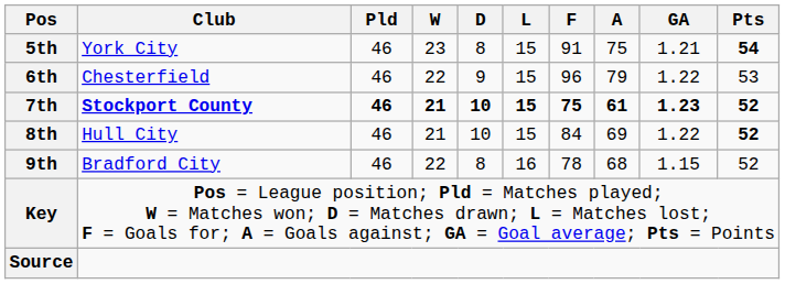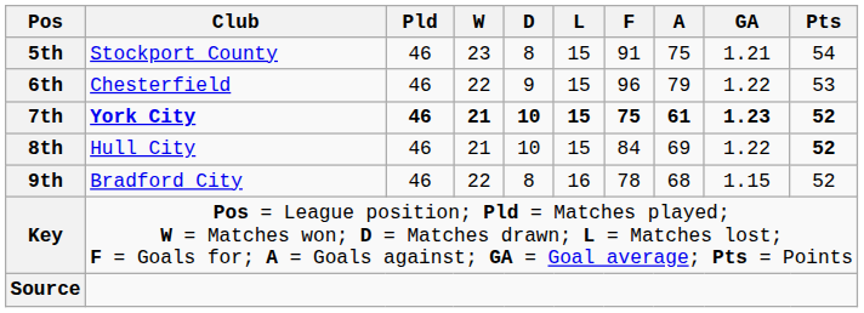 <table class=wikitable style=text-align:center>
 <tr>
 <th scope=col>Pos</th>
 <th scope=col>Club</th>
 <th scope=col>Pld</th>
 <th scope=col>W</th>
 <th scope=col>D</th>
 <th scope=col>L</th>
 <th scope=col>F</th>
 <th scope=col>A</th>
 <th scope=col>GA</th>
 <th scope=col>Pts</th>
 </tr>
 <tr>
 <th scope=row>5th</th>
-<td align=left><a href='#'>York City</a></td>
+<td align=left><a href='#'>Stockport County</a></td>
 <td>46</td>
 <td>23</td>
 <td>8</td>
 <td>15</td>
 <td>91</td>
 <td>75</td>
 <td>1.21</td>
-<td><strong>54</strong></td>
+<td>54</td>
 </tr>
 <tr>
 <th scope=row>6th</th>
 <td align=left><a href='#'>Chesterfield</a></td>
 <td>46</td>
 <td>22</td>
 <td>9</td>
 <td>15</td>
 <td>96</td>
 <td>79</td>
 <td>1.22</td>
 <td>53</td>
 </tr>
 <tr style=font-weight:bold>
 <th scope=row>7th</th>
-<td align=left><a href='#'>Stockport County</a></td>
+<td align=left><a href='#'>York City</a></td>
 <td>46</td>
 <td>21</td>
 <td>10</td>
 <td>15</td>
 <td>75</td>
 <td>61</td>
 <td>1.23</td>
 <td>52</td>
 </tr>
 <tr>
 <th scope=row>8th</th>
 <td align=left><a href='#'>Hull City</a></td>
 <td>46</td>
 <td>21</td>
 <td>10</td>
 <td>15</td>
 <td>84</td>
 <td>69</td>
 <td>1.22</td>
 <td><strong>52</strong></td>
 </tr>
 <tr>
 <th scope=row>9th</th>
 <td align=left><a href='#'>Bradford City</a></td>
 <td>46</td>
 <td>22</td>
 <td>8</td>
 <td>16</td>
 <td>78</td>
 <td>68</td>
 <td>1.15</td>
 <td>52</td>
 </tr>
 <tr>
 <th scope=row>Key</th>
 <td colspan=9><strong>Pos</strong> = League position; <strong>Pld</strong> = Matches played;<br><strong>W</strong> = Matches won; <strong>D</strong> = Matches drawn; <strong>L</strong> = Matches lost;<br><strong>F</strong> = Goals for; <strong>A</strong> = Goals against; <strong>GA</strong> = <a href='#'>Goal average</a>; <strong>Pts</strong> = Points</td>
 </tr>
 <tr>
 <th scope=row>Source</th>
 <td colspan=9></td>
 </tr>
 </table>
